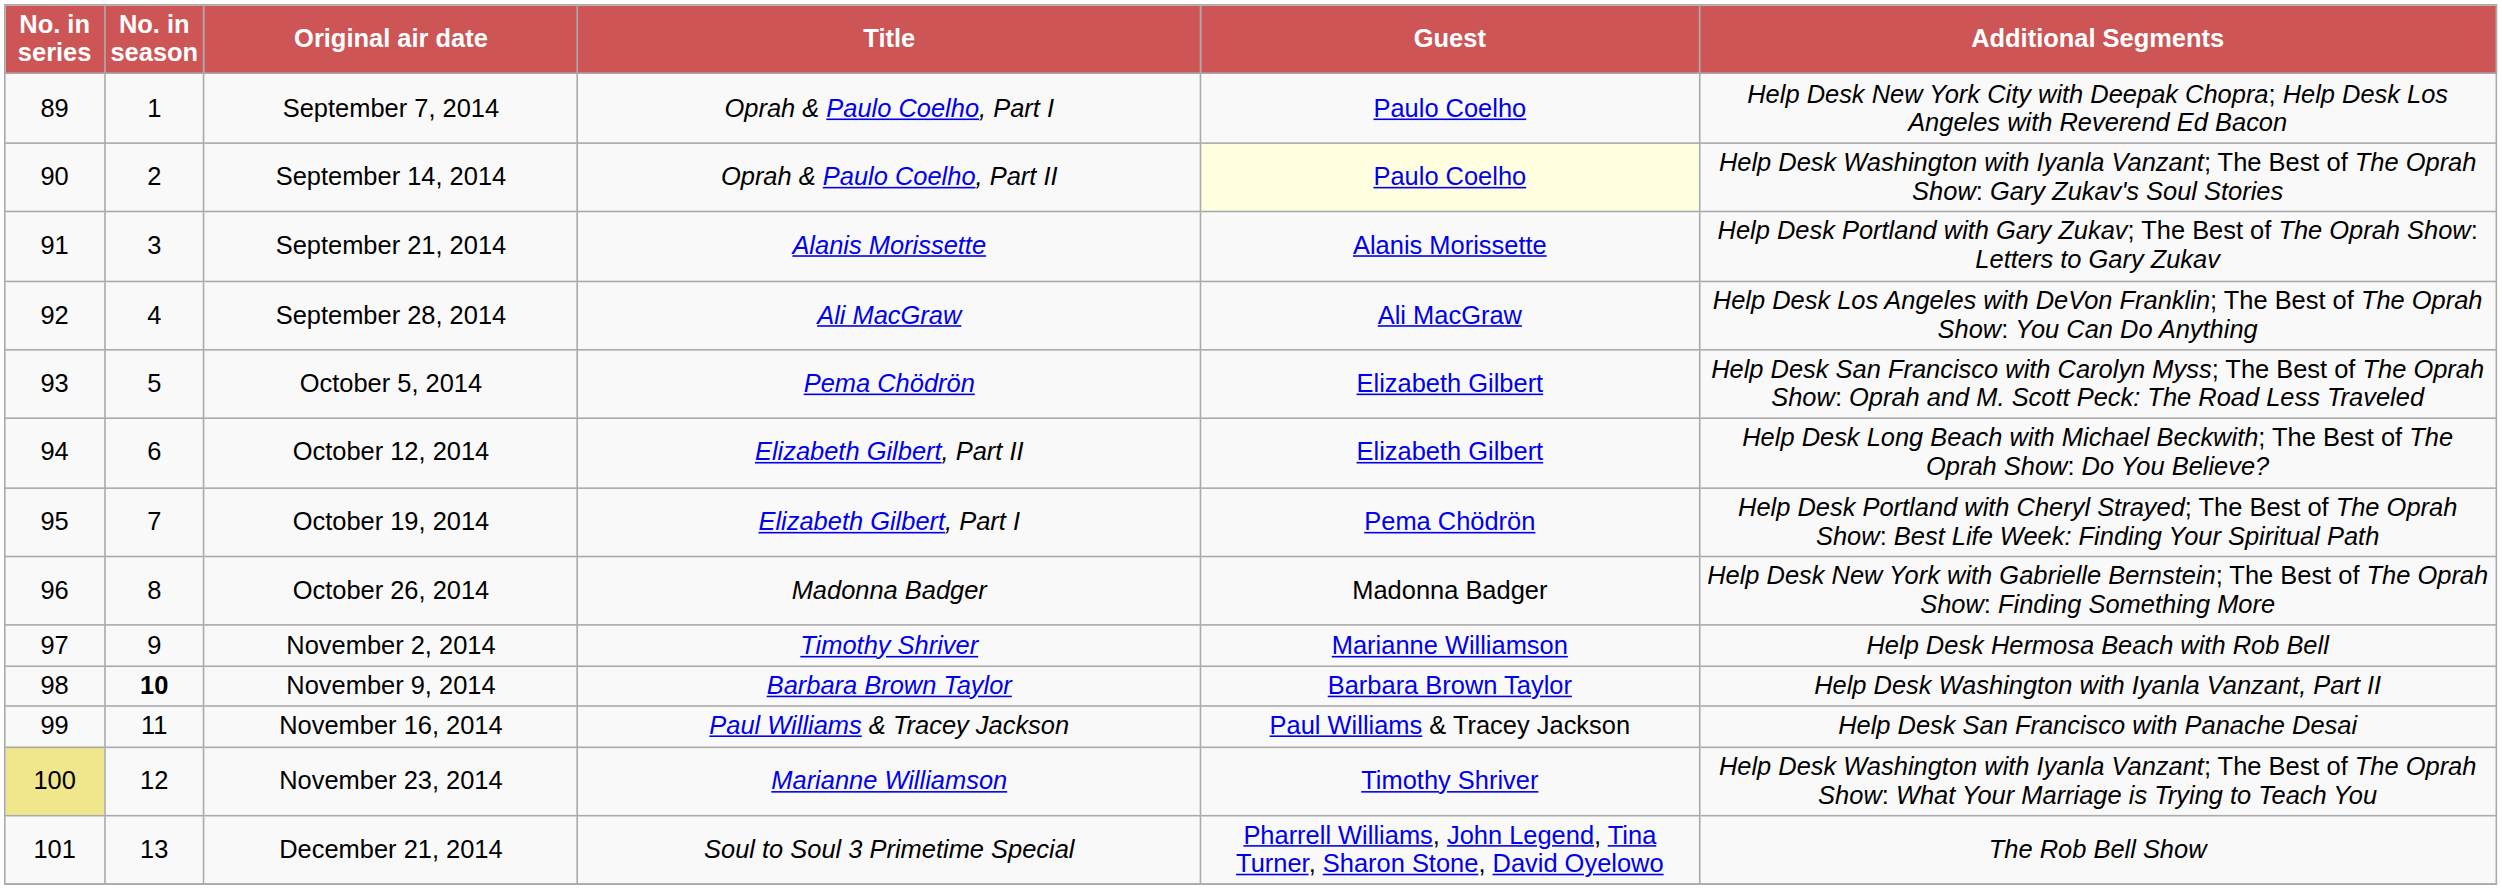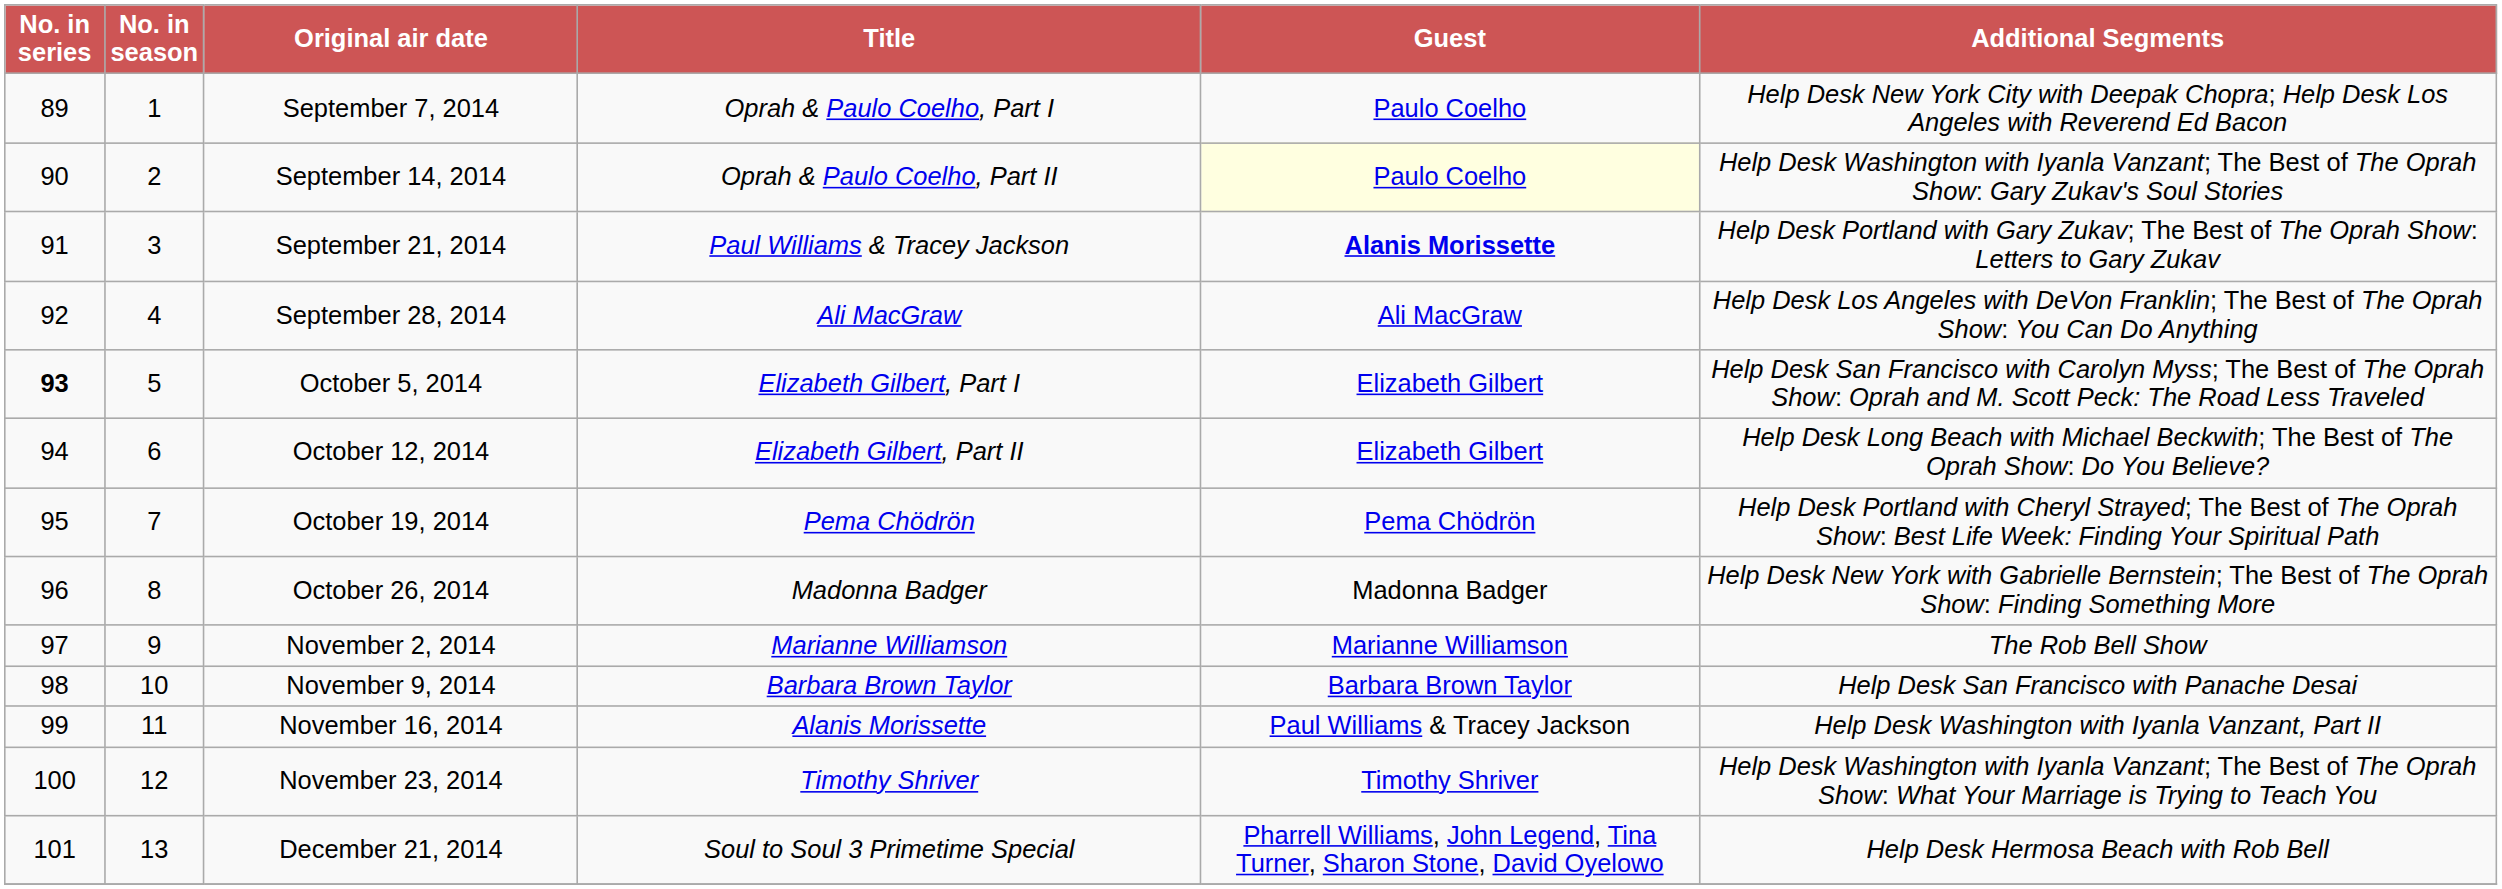 <table class="wikitable plainrowheaders" style="text-align:center;">
 <tr>
 <th scope="col" style="background-color: #CD5555; color: #FFFFFF;" width=4%>No. in<br>series</th>
 <th scope="col" style="background-color: #CD5555; color: #FFFFFF;" width=4%>No. in<br>season</th>
 <th scope="col" style="background-color: #CD5555; color: #FFFFFF;" width=15%>Original air date</th>
 <th scope="col" style="background-color: #CD5555; color: #FFFFFF;" width=25%>Title</th>
 <th scope="col" style="background-color: #CD5555; color: #FFFFFF;" width=20%>Guest</th>
 <th scope="col" style="background-color: #CD5555; color: #FFFFFF;">Additional Segments</th>
 </tr>
 <tr>
 <td>89</td>
 <td>1</td>
 <td>September 7, 2014</td>
 <td><em>Oprah & <a href='#'>Paulo Coelho</a>, Part I</em></td>
 <td><a href='#'>Paulo Coelho</a></td>
 <td><em>Help Desk New York City with Deepak Chopra</em>; <em>Help Desk Los Angeles with Reverend Ed Bacon</em></td>
 </tr>
 <tr>
 <td>90</td>
 <td>2</td>
 <td>September 14, 2014</td>
 <td><em>Oprah & <a href='#'>Paulo Coelho</a>, Part II</em></td>
 <td style="background: lightyellow;"><a href='#'>Paulo Coelho</a></td>
 <td><em>Help Desk Washington with Iyanla Vanzant</em>;  The Best of <em>The Oprah Show</em>: <em>Gary Zukav's Soul Stories</em></td>
 </tr>
 <tr>
 <td>91</td>
 <td>3</td>
 <td>September 21, 2014</td>
-<td><em><a href='#'>Alanis Morissette</a></em></td>
-<td><a href='#'>Alanis Morissette</a></td>
+<td><em><a href='#'>Paul Williams</a> & Tracey Jackson</em></td>
+<td><strong><a href='#'>Alanis Morissette</a></strong></td>
 <td><em>Help Desk Portland with Gary Zukav</em>; The Best of <em>The Oprah Show</em>: <em>Letters to Gary Zukav</em></td>
 </tr>
 <tr>
 <td>92</td>
 <td>4</td>
 <td>September 28, 2014</td>
 <td><em><a href='#'>Ali MacGraw</a></em></td>
 <td><a href='#'>Ali MacGraw</a></td>
 <td><em>Help Desk Los Angeles with DeVon Franklin</em>; The Best of <em>The Oprah Show</em>: <em>You Can Do Anything</em></td>
 </tr>
 <tr>
-<td>93</td>
+<td><strong>93</strong></td>
 <td>5</td>
 <td>October 5, 2014</td>
-<td><em><a href='#'>Pema Chödrön</a></em></td>
+<td><em><a href='#'>Elizabeth Gilbert</a>, Part I</em></td>
 <td><a href='#'>Elizabeth Gilbert</a></td>
 <td><em>Help Desk San Francisco with Carolyn Myss</em>; The Best of <em>The Oprah Show</em>: <em>Oprah and M. Scott Peck: The Road Less Traveled</em></td>
 </tr>
 <tr>
 <td>94</td>
 <td>6</td>
 <td>October 12, 2014</td>
 <td><em><a href='#'>Elizabeth Gilbert</a>, Part II</em></td>
 <td><a href='#'>Elizabeth Gilbert</a></td>
 <td><em>Help Desk Long Beach with Michael Beckwith</em>; The Best of <em>The Oprah Show</em>: <em>Do You Believe?</em></td>
 </tr>
 <tr>
 <td>95</td>
 <td>7</td>
 <td>October 19, 2014</td>
-<td><em><a href='#'>Elizabeth Gilbert</a>, Part I</em></td>
+<td><em><a href='#'>Pema Chödrön</a></em></td>
 <td><a href='#'>Pema Chödrön</a></td>
 <td><em>Help Desk Portland with Cheryl Strayed</em>; The Best of <em>The Oprah Show</em>: <em>Best Life Week: Finding Your Spiritual Path</em></td>
 </tr>
 <tr>
 <td>96</td>
 <td>8</td>
 <td>October 26, 2014</td>
 <td><em>Madonna Badger</em></td>
 <td>Madonna Badger</td>
 <td><em>Help Desk New York with Gabrielle Bernstein</em>; The Best of <em>The Oprah Show</em>: <em>Finding Something More</em></td>
 </tr>
 <tr>
 <td>97</td>
 <td>9</td>
 <td>November 2, 2014</td>
-<td><em><a href='#'>Timothy Shriver</a></em></td>
+<td><em><a href='#'>Marianne Williamson</a></em></td>
 <td><a href='#'>Marianne Williamson</a></td>
-<td><em>Help Desk Hermosa Beach with Rob Bell</em></td>
+<td><em>The Rob Bell Show</em></td>
 </tr>
 <tr>
 <td>98</td>
-<td><strong>10</strong></td>
+<td>10</td>
 <td>November 9, 2014</td>
 <td><em><a href='#'>Barbara Brown Taylor</a></em></td>
 <td><a href='#'>Barbara Brown Taylor</a></td>
-<td><em>Help Desk Washington with Iyanla Vanzant, Part II</em></td>
+<td><em>Help Desk San Francisco with Panache Desai</em></td>
 </tr>
 <tr>
 <td>99</td>
 <td>11</td>
 <td>November 16, 2014</td>
-<td><em><a href='#'>Paul Williams</a> & Tracey Jackson</em></td>
+<td><em><a href='#'>Alanis Morissette</a></em></td>
 <td><a href='#'>Paul Williams</a> & Tracey Jackson</td>
-<td><em>Help Desk San Francisco with Panache Desai</em></td>
+<td><em>Help Desk Washington with Iyanla Vanzant, Part II</em></td>
 </tr>
 <tr>
-<td style="background: khaki;">100</td>
+<td>100</td>
 <td>12</td>
 <td>November 23, 2014</td>
-<td><em><a href='#'>Marianne Williamson</a></em></td>
+<td><em><a href='#'>Timothy Shriver</a></em></td>
 <td><a href='#'>Timothy Shriver</a></td>
 <td><em>Help Desk Washington with Iyanla Vanzant</em>; The Best of <em>The Oprah Show</em>: <em>What Your Marriage is Trying to Teach You</em></td>
 </tr>
 <tr>
 <td>101</td>
 <td>13</td>
 <td>December 21, 2014</td>
 <td><em>Soul to Soul 3 Primetime Special</em></td>
 <td><a href='#'>Pharrell Williams</a>, <a href='#'>John Legend</a>, <a href='#'>Tina Turner</a>, <a href='#'>Sharon Stone</a>, <a href='#'>David Oyelowo</a></td>
-<td><em>The Rob Bell Show</em></td>
+<td><em>Help Desk Hermosa Beach with Rob Bell</em></td>
 </tr>
 <tr>
 </tr>
 </table>
